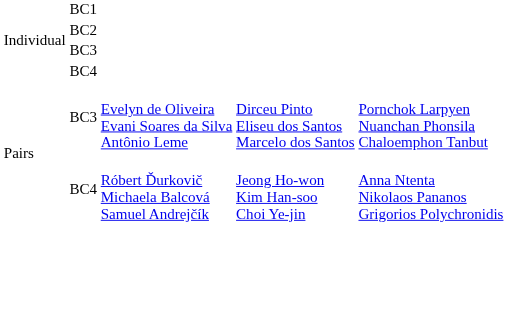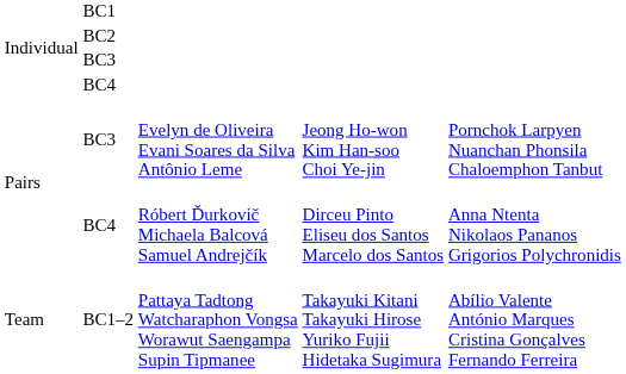 <table>
 <tr>
 <td rowspan=4 nowrap>Individual</td>
 <td>BC1<br></td>
 <td></td>
 <td></td>
 <td></td>
 </tr>
 <tr>
 <td>BC2<br></td>
 <td nowrap></td>
 <td></td>
 <td></td>
 </tr>
 <tr>
 <td>BC3<br></td>
 <td></td>
 <td nowrap></td>
 <td></td>
 </tr>
 <tr>
 <td>BC4<br></td>
 <td></td>
 <td></td>
 <td></td>
 </tr>
 <tr>
 <td rowspan=2>Pairs</td>
 <td>BC3  <br></td>
 <td> <br><a href='#'>Evelyn de Oliveira</a><br><a href='#'>Evani Soares da Silva</a><br><a href='#'>Antônio Leme</a></td>
-<td> <br><a href='#'>Dirceu Pinto</a><br><a href='#'>Eliseu dos Santos</a><br><a href='#'>Marcelo dos Santos</a></td>
+<td> <br><a href='#'>Jeong Ho-won</a><br><a href='#'>Kim Han-soo</a><br><a href='#'>Choi Ye-jin</a></td>
 <td> <br><a href='#'>Pornchok Larpyen</a><br><a href='#'>Nuanchan Phonsila</a><br><a href='#'>Chaloemphon Tanbut</a></td>
 </tr>
 <tr>
 <td>BC4  <br></td>
 <td> <br><a href='#'>Róbert Ďurkovič</a><br><a href='#'>Michaela Balcová</a><br><a href='#'>Samuel Andrejčík</a></td>
-<td> <br><a href='#'>Jeong Ho-won</a><br><a href='#'>Kim Han-soo</a><br><a href='#'>Choi Ye-jin</a></td>
+<td> <br><a href='#'>Dirceu Pinto</a><br><a href='#'>Eliseu dos Santos</a><br><a href='#'>Marcelo dos Santos</a></td>
 <td nowrap> <br><a href='#'>Anna Ntenta</a><br><a href='#'>Nikolaos Pananos</a><br><a href='#'>Grigorios Polychronidis</a></td>
 </tr>
+<tr>
+<td>Team</td>
+<td nowrap>BC1–2 <br></td>
+<td><br><a href='#'>Pattaya Tadtong</a><br><a href='#'>Watcharaphon Vongsa</a><br><a href='#'>Worawut Saengampa</a><br><a href='#'>Supin Tipmanee</a></td>
+<td><br><a href='#'>Takayuki Kitani</a><br><a href='#'>Takayuki Hirose</a><br><a href='#'>Yuriko Fujii</a><br><a href='#'>Hidetaka Sugimura</a></td>
+<td><br><a href='#'>Abílio Valente</a><br><a href='#'>António Marques</a><br><a href='#'>Cristina Gonçalves</a><br><a href='#'>Fernando Ferreira</a></td>
+</tr>
 </table>
